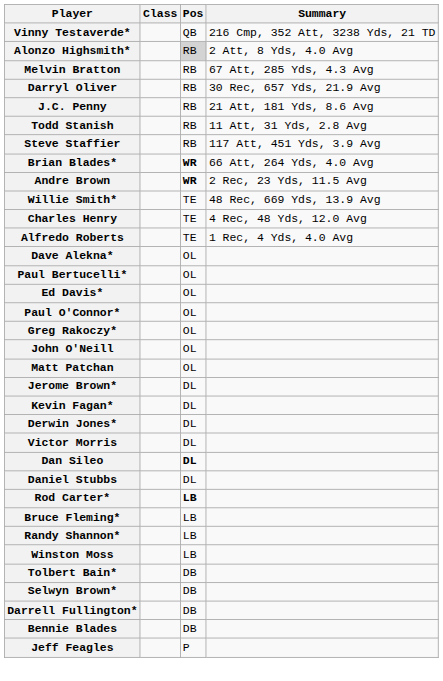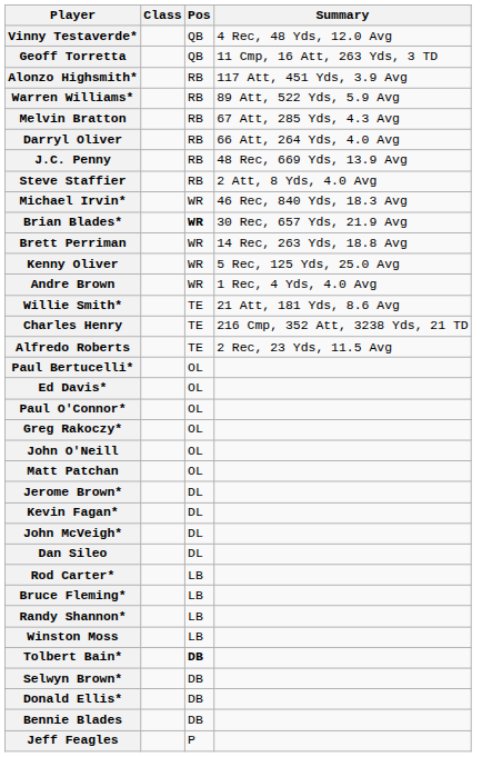 <table class="wikitable sortable">
 <tr>
 <th>Player</th>
 <th>Class</th>
 <th>Pos</th>
 <th>Summary</th>
 </tr>
 <tr>
 <th>Vinny Testaverde*</th>
 <td></td>
 <td>QB</td>
-<td>216 Cmp, 352 Att, 3238 Yds, 21 TD</td>
+<td>4 Rec, 48 Yds, 12.0 Avg</td>
+</tr>
+<tr>
+<th>Geoff Torretta</th>
+<td></td>
+<td>QB</td>
+<td>11 Cmp, 16 Att, 263 Yds, 3 TD</td>
 </tr>
 <tr>
 <th>Alonzo Highsmith*</th>
 <td></td>
-<td style="background: lightgrey;">RB</td>
-<td>2 Att, 8 Yds, 4.0 Avg</td>
+<td>RB</td>
+<td>117 Att, 451 Yds, 3.9 Avg</td>
+</tr>
+<tr>
+<th>Warren Williams*</th>
+<td></td>
+<td>RB</td>
+<td>89 Att, 522 Yds, 5.9 Avg</td>
 </tr>
 <tr>
 <th>Melvin Bratton</th>
 <td></td>
 <td>RB</td>
 <td>67 Att, 285 Yds, 4.3 Avg</td>
 </tr>
 <tr>
 <th>Darryl Oliver</th>
 <td></td>
 <td>RB</td>
-<td>30 Rec, 657 Yds, 21.9 Avg</td>
+<td>66 Att, 264 Yds, 4.0 Avg</td>
 </tr>
 <tr>
 <th>J.C. Penny</th>
 <td></td>
 <td>RB</td>
-<td>21 Att, 181 Yds, 8.6 Avg</td>
-</tr>
-<tr>
-<th>Todd Stanish</th>
-<td></td>
-<td>RB</td>
-<td>11 Att, 31 Yds, 2.8 Avg</td>
+<td>48 Rec, 669 Yds, 13.9 Avg</td>
 </tr>
 <tr>
 <th>Steve Staffier</th>
 <td></td>
 <td>RB</td>
-<td>117 Att, 451 Yds, 3.9 Avg</td>
+<td>2 Att, 8 Yds, 4.0 Avg</td>
+</tr>
+<tr>
+<th>Michael Irvin*</th>
+<td></td>
+<td>WR</td>
+<td>46 Rec, 840 Yds, 18.3 Avg</td>
 </tr>
 <tr>
 <th>Brian Blades*</th>
 <td></td>
 <td><strong>WR</strong></td>
-<td>66 Att, 264 Yds, 4.0 Avg</td>
+<td>30 Rec, 657 Yds, 21.9 Avg</td>
+</tr>
+<tr>
+<th>Brett Perriman</th>
+<td></td>
+<td>WR</td>
+<td>14 Rec, 263 Yds, 18.8 Avg</td>
+</tr>
+<tr>
+<th>Kenny Oliver</th>
+<td></td>
+<td>WR</td>
+<td>5 Rec, 125 Yds, 25.0 Avg</td>
 </tr>
 <tr>
 <th>Andre Brown</th>
 <td></td>
-<td><strong>WR</strong></td>
-<td>2 Rec, 23 Yds, 11.5 Avg</td>
+<td>WR</td>
+<td>1 Rec, 4 Yds, 4.0 Avg</td>
 </tr>
 <tr>
 <th>Willie Smith*</th>
 <td></td>
 <td>TE</td>
-<td>48 Rec, 669 Yds, 13.9 Avg</td>
+<td>21 Att, 181 Yds, 8.6 Avg</td>
 </tr>
 <tr>
 <th>Charles Henry</th>
 <td></td>
 <td>TE</td>
-<td>4 Rec, 48 Yds, 12.0 Avg</td>
+<td>216 Cmp, 352 Att, 3238 Yds, 21 TD</td>
 </tr>
 <tr>
 <th>Alfredo Roberts</th>
 <td></td>
 <td>TE</td>
-<td>1 Rec, 4 Yds, 4.0 Avg</td>
-</tr>
-<tr>
-<th>Dave Alekna*</th>
-<td></td>
-<td>OL</td>
-<td></td>
+<td>2 Rec, 23 Yds, 11.5 Avg</td>
 </tr>
 <tr>
 <th>Paul Bertucelli*</th>
 <td></td>
 <td>OL</td>
 <td></td>
 </tr>
 <tr>
 <th>Ed Davis*</th>
 <td></td>
 <td>OL</td>
 <td></td>
 </tr>
 <tr>
 <th>Paul O'Connor*</th>
 <td></td>
 <td>OL</td>
 <td></td>
 </tr>
 <tr>
 <th>Greg Rakoczy*</th>
 <td></td>
 <td>OL</td>
 <td></td>
 </tr>
 <tr>
 <th>John O'Neill</th>
 <td></td>
 <td>OL</td>
 <td></td>
 </tr>
 <tr>
 <th>Matt Patchan</th>
 <td></td>
 <td>OL</td>
 <td></td>
 </tr>
 <tr>
 <th>Jerome Brown*</th>
 <td></td>
 <td>DL</td>
 <td></td>
 </tr>
 <tr>
 <th>Kevin Fagan*</th>
 <td></td>
 <td>DL</td>
 <td></td>
 </tr>
 <tr>
-<th>Derwin Jones*</th>
-<td></td>
-<td>DL</td>
-<td></td>
-</tr>
-<tr>
-<th>Victor Morris</th>
+<th>John McVeigh*</th>
 <td></td>
 <td>DL</td>
 <td></td>
 </tr>
 <tr>
 <th>Dan Sileo</th>
 <td></td>
-<td><strong>DL</strong></td>
-</tr>
-<tr>
-<th>Daniel Stubbs</th>
-<td></td>
 <td>DL</td>
-<td></td>
 </tr>
 <tr>
 <th>Rod Carter*</th>
 <td></td>
-<td><strong>LB</strong></td>
+<td>LB</td>
 <td></td>
 </tr>
 <tr>
 <th>Bruce Fleming*</th>
 <td></td>
 <td>LB</td>
 <td></td>
 </tr>
 <tr>
 <th>Randy Shannon*</th>
 <td></td>
 <td>LB</td>
 <td></td>
 </tr>
 <tr>
 <th>Winston Moss</th>
 <td></td>
 <td>LB</td>
 <td></td>
 </tr>
 <tr>
 <th>Tolbert Bain*</th>
 <td></td>
-<td>DB</td>
+<td><strong>DB</strong></td>
 <td></td>
 </tr>
 <tr>
 <th>Selwyn Brown*</th>
 <td></td>
 <td>DB</td>
 <td></td>
 </tr>
 <tr>
-<th>Darrell Fullington*</th>
+<th>Donald Ellis*</th>
 <td></td>
 <td>DB</td>
 <td></td>
 </tr>
 <tr>
 <th>Bennie Blades</th>
 <td></td>
 <td>DB</td>
 <td></td>
 </tr>
 <tr>
 <th>Jeff Feagles</th>
 <td></td>
 <td>P</td>
 </tr>
 </table>
